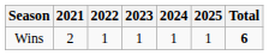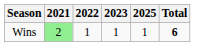 <table class=wikitable>
 <tr>
 <th>Season</th>
 <th>2021</th>
 <th>2022</th>
 <th>2023</th>
-<th>2024</th>
 <th>2025</th>
 <th><strong>Total</strong></th>
 </tr>
 <tr align=center>
 <td>Wins</td>
-<td>2</td>
-<td>1</td>
+<td style="background: lightgreen;">2</td>
 <td>1</td>
 <td>1</td>
 <td>1</td>
 <td><strong>6</strong></td>
 </tr>
 </table>
